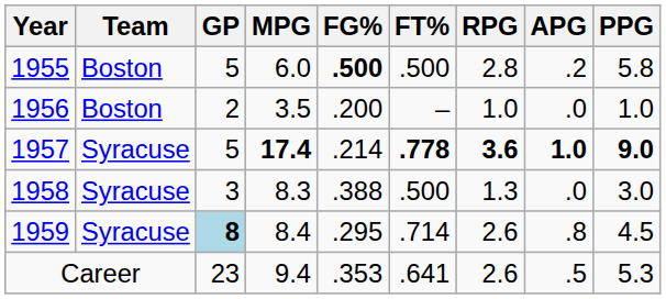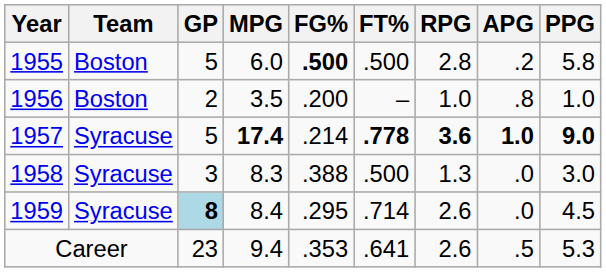 <table class="wikitable sortable" style="font-size:95%; text-align:right;">
 <tr>
 <th>Year</th>
 <th>Team</th>
 <th>GP</th>
 <th>MPG</th>
 <th>FG%</th>
 <th>FT%</th>
 <th>RPG</th>
 <th>APG</th>
 <th>PPG</th>
 </tr>
 <tr>
 <td style="text-align:left;"><a href='#'>1955</a></td>
 <td style="text-align:left;"><a href='#'>Boston</a></td>
 <td>5</td>
 <td>6.0</td>
 <td><strong>.500</strong></td>
 <td>.500</td>
 <td>2.8</td>
 <td>.2</td>
 <td>5.8</td>
 </tr>
 <tr>
 <td style="text-align:left;"><a href='#'>1956</a></td>
 <td style="text-align:left;"><a href='#'>Boston</a></td>
 <td>2</td>
 <td>3.5</td>
 <td>.200</td>
 <td>–</td>
 <td>1.0</td>
-<td>.0</td>
+<td>.8</td>
 <td>1.0</td>
 </tr>
 <tr>
 <td style="text-align:left;"><a href='#'>1957</a></td>
 <td style="text-align:left;"><a href='#'>Syracuse</a></td>
 <td>5</td>
 <td><strong>17.4</strong></td>
 <td>.214</td>
 <td><strong>.778</strong></td>
 <td><strong>3.6</strong></td>
 <td><strong>1.0</strong></td>
 <td><strong>9.0</strong></td>
 </tr>
 <tr>
 <td style="text-align:left;"><a href='#'>1958</a></td>
 <td style="text-align:left;"><a href='#'>Syracuse</a></td>
 <td>3</td>
 <td>8.3</td>
 <td>.388</td>
 <td>.500</td>
 <td>1.3</td>
 <td>.0</td>
 <td>3.0</td>
 </tr>
 <tr>
 <td style="text-align:left;"><a href='#'>1959</a></td>
 <td style="text-align:left;"><a href='#'>Syracuse</a></td>
 <td style="background: lightblue;"><strong>8</strong></td>
 <td>8.4</td>
 <td>.295</td>
 <td>.714</td>
 <td>2.6</td>
-<td>.8</td>
+<td>.0</td>
 <td>4.5</td>
 </tr>
 <tr>
 <td colspan="2" style="text-align:center;">Career</td>
 <td>23</td>
 <td>9.4</td>
 <td>.353</td>
 <td>.641</td>
 <td>2.6</td>
 <td>.5</td>
 <td>5.3</td>
 </tr>
 </table>
